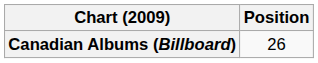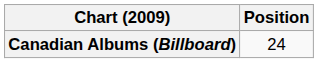 <table class="wikitable plainrowheaders" style="text-align:center">
 <tr>
 <th scope="col">Chart (2009)</th>
 <th scope="col">Position</th>
 </tr>
 <tr>
 <th scope="row">Canadian Albums (<em>Billboard</em>)</th>
-<td>26</td>
+<td>24</td>
 </tr>
 </table>
